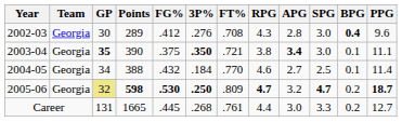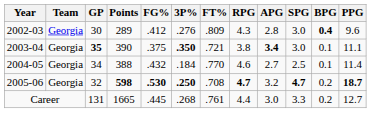 <table class="wikitable"; style="text-align:center";>
 <tr>
 <th>Year</th>
 <th>Team</th>
 <th>GP</th>
 <th>Points</th>
 <th>FG%</th>
 <th>3P%</th>
 <th>FT%</th>
 <th>RPG</th>
 <th>APG</th>
 <th>SPG</th>
 <th>BPG</th>
 <th>PPG</th>
 </tr>
 <tr>
 <td>2002-03</td>
 <td><a href='#'>Georgia</a></td>
 <td>30</td>
 <td>289</td>
 <td>.412</td>
 <td>.276</td>
-<td>.708</td>
+<td>.809</td>
 <td>4.3</td>
 <td>2.8</td>
 <td>3.0</td>
 <td><strong>0.4</strong></td>
 <td>9.6</td>
 </tr>
 <tr>
 <td>2003-04</td>
 <td>Georgia</td>
 <td><strong>35</strong></td>
 <td>390</td>
 <td>.375</td>
 <td><strong>.350</strong></td>
 <td>.721</td>
 <td>3.8</td>
 <td><strong>3.4</strong></td>
 <td>3.0</td>
 <td>0.1</td>
 <td>11.1</td>
 </tr>
 <tr>
 <td>2004-05</td>
 <td>Georgia</td>
 <td>34</td>
 <td>388</td>
 <td>.432</td>
 <td>.184</td>
 <td>.770</td>
 <td>4.6</td>
 <td>2.7</td>
 <td>2.5</td>
 <td>0.1</td>
 <td>11.4</td>
 </tr>
 <tr>
 <td>2005-06</td>
 <td>Georgia</td>
-<td style="background: khaki;">32</td>
+<td>32</td>
 <td><strong>598</strong></td>
 <td><strong>.530</strong></td>
 <td><strong>.250</strong></td>
-<td>.809</td>
+<td>.708</td>
 <td><strong>4.7</strong></td>
 <td>3.2</td>
 <td><strong>4.7</strong></td>
 <td>0.2</td>
 <td><strong>18.7</strong></td>
 </tr>
 <tr>
 <td colspan=2, align=center>Career</td>
 <td>131</td>
 <td>1665</td>
 <td>.445</td>
 <td>.268</td>
 <td>.761</td>
 <td>4.4</td>
 <td>3.0</td>
 <td>3.3</td>
 <td>0.2</td>
 <td>12.7</td>
 </tr>
 </table>
